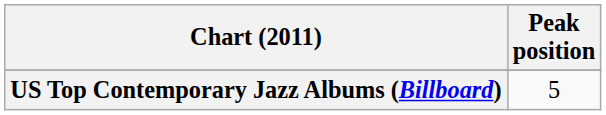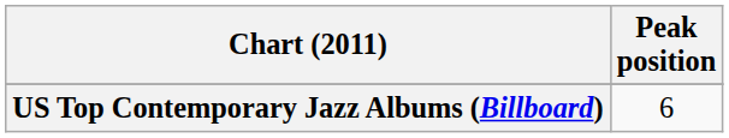 <table class="wikitable sortable plainrowheaders" style="text-align:center">
 <tr>
 <th scope="col">Chart (2011)</th>
 <th scope="col">Peak<br> position</th>
 </tr>
 <tr>
 </tr>
 <tr>
 <th scope="row">US Top Contemporary Jazz Albums (<em><a href='#'>Billboard</a></em>)</th>
-<td>5</td>
+<td>6</td>
 </tr>
 </table>
